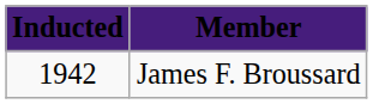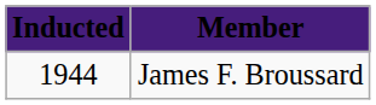 <table style="margin: 1em auto 1em auto" class="wikitable sortable">
 <tr>
 <th style="background:#461d7c; text-align:center;"><span>Inducted</span></th>
 <th style="background:#461d7c; text-align:center;"><span>Member</span></th>
 </tr>
 <tr style="text-align:center;">
-<td>1942</td>
+<td>1944</td>
 <td>James F. Broussard</td>
 </tr>
 </table>
